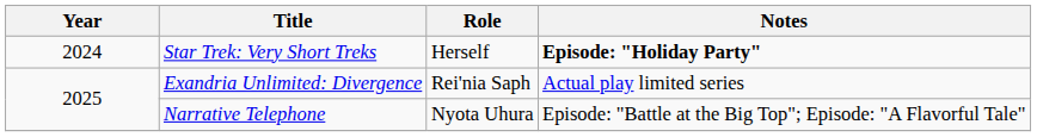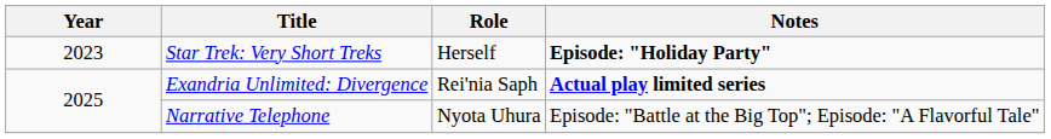 <table class="wikitable sortable">
 <tr>
 <th width="15%">Year</th>
 <th>Title</th>
 <th>Role</th>
 <th>Notes</th>
 </tr>
 <tr>
-<td align="center">2024</td>
+<td align="center">2023</td>
 <td><em><a href='#'>Star Trek: Very Short Treks</a></em></td>
 <td>Herself</td>
 <td><strong>Episode: "Holiday Party"</strong></td>
 </tr>
 <tr>
 <td align="center" rowspan="2">2025</td>
 <td><em><a href='#'>Exandria Unlimited: Divergence</a></em></td>
 <td>Rei'nia Saph</td>
-<td><a href='#'>Actual play</a> limited series</td>
+<td><strong><a href='#'>Actual play</a> limited series</strong></td>
 </tr>
 <tr>
 <td><em><a href='#'>Narrative Telephone</a></em></td>
 <td>Nyota Uhura</td>
 <td>Episode: "Battle at the Big Top"; Episode: "A Flavorful Tale"</td>
 </tr>
 <tr>
 </tr>
 </table>
